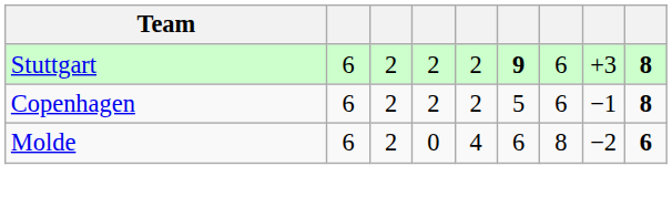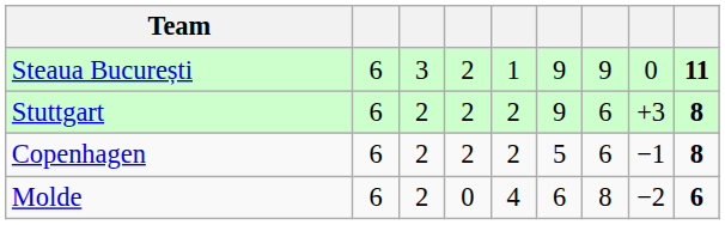 <table class="wikitable" style="text-align: center;">
 <tr>
 <th width=200>Team</th>
 <th width=20></th>
 <th width=20></th>
 <th width=20></th>
 <th width=20></th>
 <th width=20></th>
 <th width=20></th>
 <th width=20></th>
 <th width=20></th>
 </tr>
 <tr bgcolor=ccffcc>
+<td align=left> <a href='#'>Steaua București</a></td>
+<td>6</td>
+<td>3</td>
+<td>2</td>
+<td>1</td>
+<td>9</td>
+<td>9</td>
+<td>0</td>
+<td><strong>11</strong></td>
+</tr>
+<tr bgcolor=ccffcc>
 <td align=left> <a href='#'>Stuttgart</a></td>
 <td>6</td>
 <td>2</td>
 <td>2</td>
 <td>2</td>
-<td><strong>9</strong></td>
+<td>9</td>
 <td>6</td>
 <td>+3</td>
 <td><strong>8</strong></td>
 </tr>
 <tr>
 <td align=left> <a href='#'>Copenhagen</a></td>
 <td>6</td>
 <td>2</td>
 <td>2</td>
 <td>2</td>
 <td>5</td>
 <td>6</td>
 <td>−1</td>
 <td><strong>8</strong></td>
 </tr>
 <tr>
 <td align=left> <a href='#'>Molde</a></td>
 <td>6</td>
 <td>2</td>
 <td>0</td>
 <td>4</td>
 <td>6</td>
 <td>8</td>
 <td>−2</td>
 <td><strong>6</strong></td>
 </tr>
 </table>
